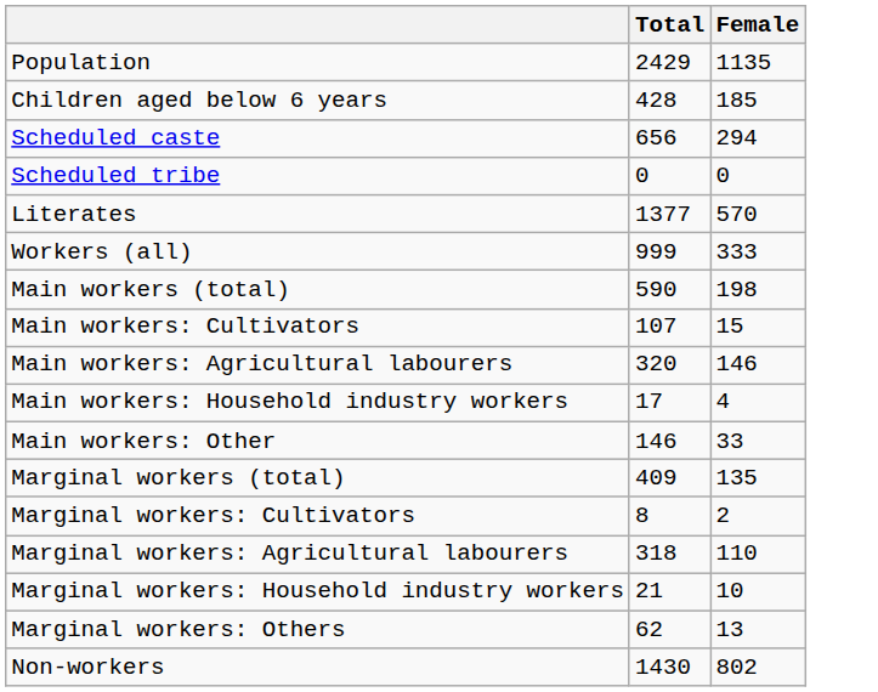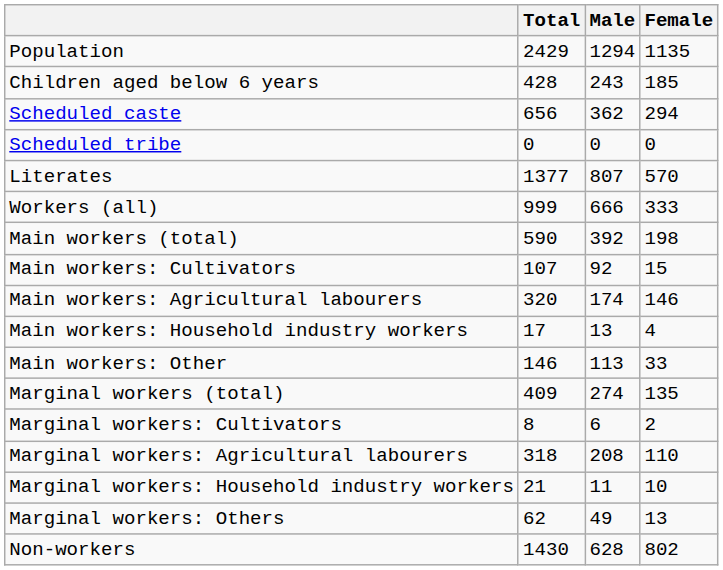 <table class="wikitable sortable">
 <tr>
 <th></th>
 <th>Total</th>
+<th>Male</th>
 <th>Female</th>
 </tr>
 <tr>
 <td>Population</td>
 <td>2429</td>
+<td>1294</td>
 <td>1135</td>
 </tr>
 <tr>
 <td>Children aged below 6 years</td>
 <td>428</td>
+<td>243</td>
 <td>185</td>
 </tr>
 <tr>
 <td><a href='#'>Scheduled caste</a></td>
 <td>656</td>
+<td>362</td>
 <td>294</td>
 </tr>
 <tr>
 <td><a href='#'>Scheduled tribe</a></td>
 <td>0</td>
 <td>0</td>
+<td>0</td>
 </tr>
 <tr>
 <td>Literates</td>
 <td>1377</td>
+<td>807</td>
 <td>570</td>
 </tr>
 <tr>
 <td>Workers (all)</td>
 <td>999</td>
+<td>666</td>
 <td>333</td>
 </tr>
 <tr>
 <td>Main workers (total)</td>
 <td>590</td>
+<td>392</td>
 <td>198</td>
 </tr>
 <tr>
 <td>Main workers: Cultivators</td>
 <td>107</td>
+<td>92</td>
 <td>15</td>
 </tr>
 <tr>
 <td>Main workers: Agricultural labourers</td>
 <td>320</td>
+<td>174</td>
 <td>146</td>
 </tr>
 <tr>
 <td>Main workers: Household industry workers</td>
 <td>17</td>
+<td>13</td>
 <td>4</td>
 </tr>
 <tr>
 <td>Main workers: Other</td>
 <td>146</td>
+<td>113</td>
 <td>33</td>
 </tr>
 <tr>
 <td>Marginal workers (total)</td>
 <td>409</td>
+<td>274</td>
 <td>135</td>
 </tr>
 <tr>
 <td>Marginal workers: Cultivators</td>
 <td>8</td>
+<td>6</td>
 <td>2</td>
 </tr>
 <tr>
 <td>Marginal workers: Agricultural labourers</td>
 <td>318</td>
+<td>208</td>
 <td>110</td>
 </tr>
 <tr>
 <td>Marginal workers: Household industry workers</td>
 <td>21</td>
+<td>11</td>
 <td>10</td>
 </tr>
 <tr>
 <td>Marginal workers: Others</td>
 <td>62</td>
+<td>49</td>
 <td>13</td>
 </tr>
 <tr>
 <td>Non-workers</td>
 <td>1430</td>
+<td>628</td>
 <td>802</td>
 </tr>
 </table>
